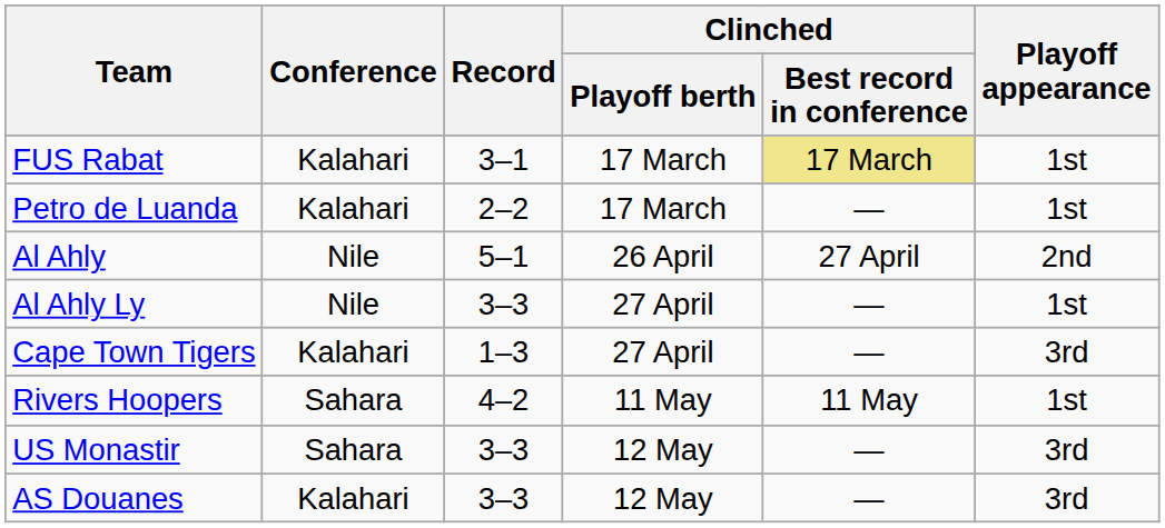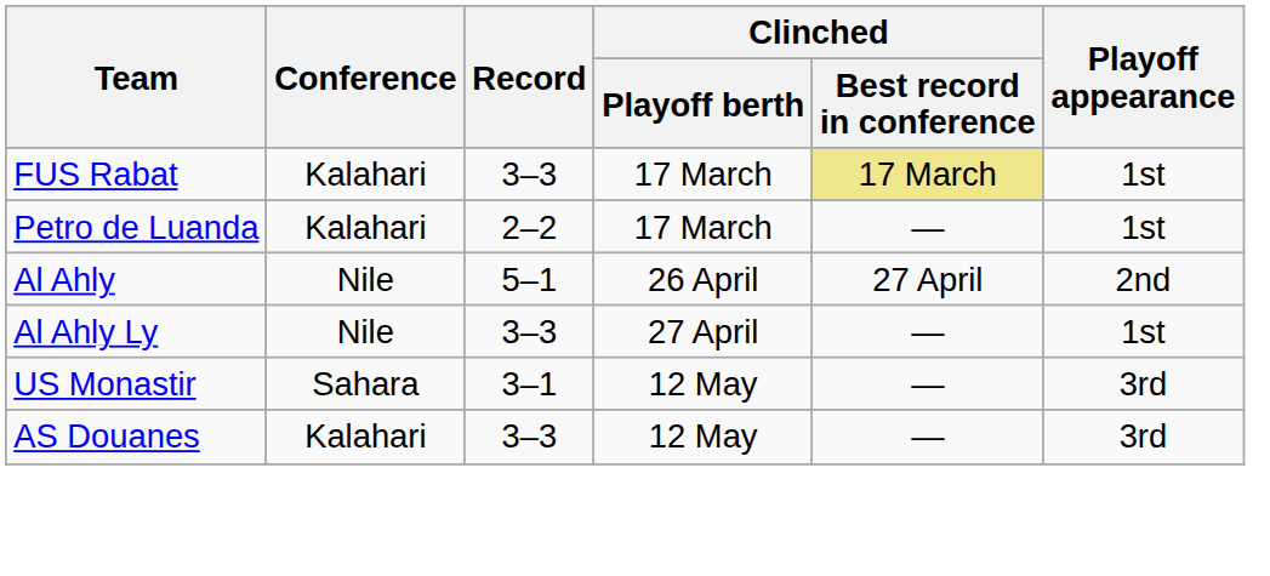 <table class="wikitable" style="font-size:95%; text-align:center">
 <tr>
 <th rowspan="2">Team</th>
 <th rowspan="2">Conference</th>
 <th rowspan="2">Record</th>
 <th colspan="2">Clinched</th>
 <th rowspan="2">Playoff<br>appearance</th>
 </tr>
 <tr>
 <th>Playoff berth</th>
 <th>Best record<br>in conference</th>
 </tr>
 <tr>
 <td align="left"> <a href='#'>FUS Rabat</a></td>
 <td>Kalahari</td>
-<td>3–1</td>
+<td>3–3</td>
 <td>17 March</td>
 <td style="background: khaki;">17 March</td>
 <td>1st</td>
 </tr>
 <tr>
 <td align="left"> <a href='#'>Petro de Luanda</a></td>
 <td>Kalahari</td>
 <td>2–2</td>
 <td>17 March</td>
 <td>—</td>
 <td>1st</td>
 </tr>
 <tr>
 <td align="left"> <a href='#'>Al Ahly</a></td>
 <td>Nile</td>
 <td>5–1</td>
 <td>26 April</td>
 <td>27 April</td>
 <td>2nd</td>
 </tr>
 <tr>
 <td align="left"> <a href='#'>Al Ahly Ly</a></td>
 <td>Nile</td>
 <td>3–3</td>
 <td>27 April</td>
 <td>—</td>
 <td>1st</td>
 </tr>
 <tr>
-<td align="left"> <a href='#'>Cape Town Tigers</a></td>
-<td>Kalahari</td>
-<td>1–3</td>
-<td>27 April</td>
-<td>—</td>
-<td>3rd</td>
-</tr>
-<tr>
-<td align="left"> <a href='#'>Rivers Hoopers</a></td>
-<td>Sahara</td>
-<td>4–2</td>
-<td>11 May</td>
-<td>11 May</td>
-<td>1st</td>
-</tr>
-<tr>
 <td align="left"> <a href='#'>US Monastir</a></td>
 <td>Sahara</td>
-<td>3–3</td>
+<td>3–1</td>
 <td>12 May</td>
 <td>—</td>
 <td>3rd</td>
 </tr>
 <tr>
 <td align="left"> <a href='#'>AS Douanes</a></td>
 <td>Kalahari</td>
 <td>3–3</td>
 <td>12 May</td>
 <td>—</td>
 <td>3rd</td>
 </tr>
 </table>
